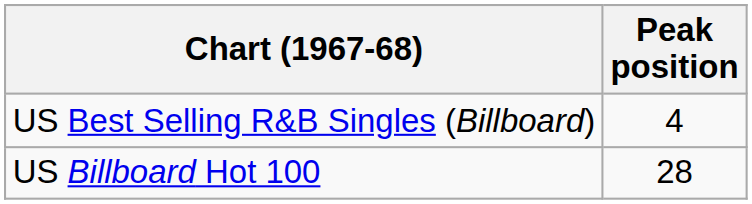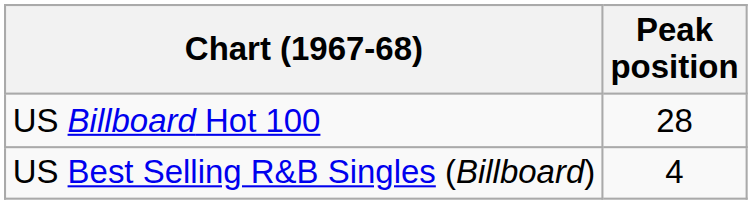 <table class="wikitable sortable">
 <tr>
 <th>Chart (1967-68)</th>
 <th>Peak<br>position</th>
 </tr>
 <tr>
+<td>US <a href='#'><em>Billboard</em> Hot 100</a></td>
+<td align="center">28</td>
+</tr>
+<tr>
 <td>US <a href='#'>Best Selling R&B Singles</a> (<em>Billboard</em>)</td>
 <td align="center">4</td>
 </tr>
-<tr>
-<td>US <a href='#'><em>Billboard</em> Hot 100</a></td>
-<td align="center">28</td>
-</tr>
 </table>
